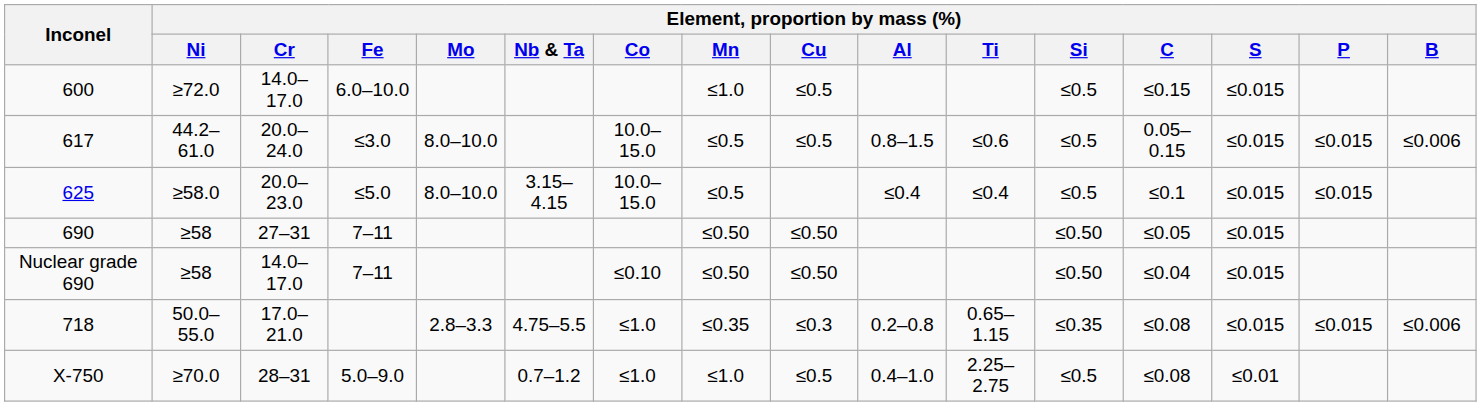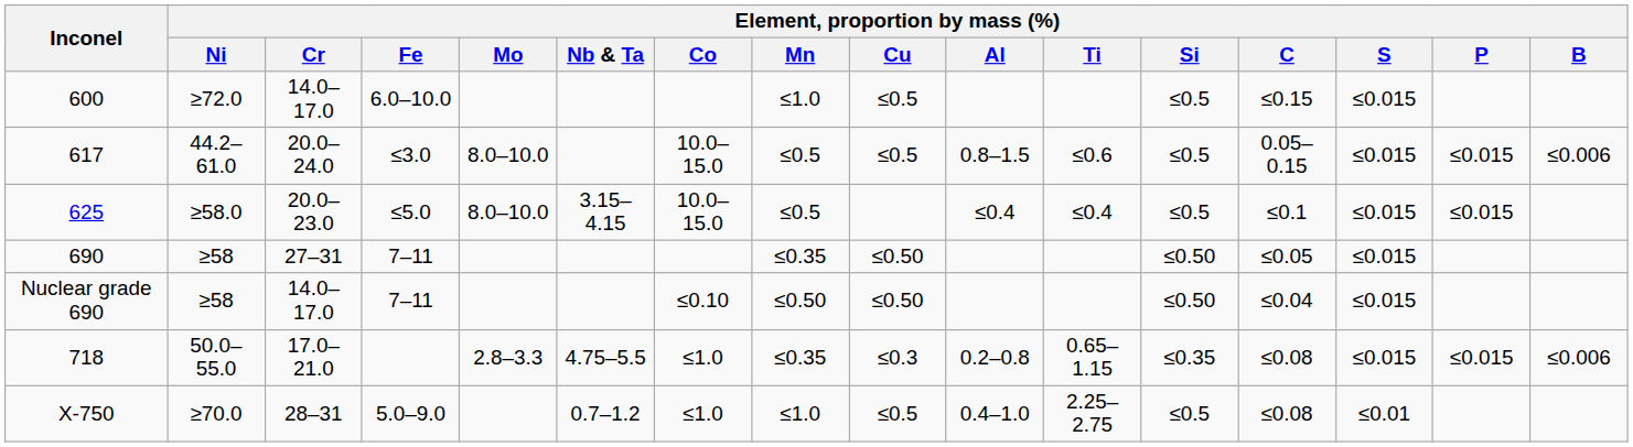 <table class="wikitable" border="1" style="text-align: center">
 <tr>
 <th rowspan="2">Inconel</th>
 <th colspan="15">Element, proportion by mass (%)</th>
 </tr>
 <tr>
 <th width="6%"><a href='#'>Ni</a></th>
 <th width="6%"><a href='#'>Cr</a></th>
 <th width="6%"><a href='#'>Fe</a></th>
 <th width="6%"><a href='#'>Mo</a></th>
 <th width="6%"><a href='#'>Nb</a> & <a href='#'>Ta</a></th>
 <th width="6%"><a href='#'>Co</a></th>
 <th width="6%"><a href='#'>Mn</a></th>
 <th width="6%"><a href='#'>Cu</a></th>
 <th width="6%"><a href='#'>Al</a></th>
 <th width="6%"><a href='#'>Ti</a></th>
 <th width="6%"><a href='#'>Si</a></th>
 <th width="6%"><a href='#'>C</a></th>
 <th width="6%"><a href='#'>S</a></th>
 <th width="6%"><a href='#'>P</a></th>
 <th width="6%"><a href='#'>B</a></th>
 </tr>
 <tr>
 <td>600</td>
 <td>≥72.0</td>
 <td>14.0–17.0</td>
 <td>6.0–10.0</td>
 <td></td>
 <td></td>
 <td></td>
 <td>≤1.0</td>
 <td>≤0.5</td>
 <td></td>
 <td></td>
 <td>≤0.5</td>
 <td>≤0.15</td>
 <td>≤0.015</td>
 <td></td>
 <td></td>
 </tr>
 <tr>
 <td>617</td>
 <td>44.2–61.0</td>
 <td>20.0–24.0</td>
 <td>≤3.0</td>
 <td>8.0–10.0</td>
 <td></td>
 <td>10.0–15.0</td>
 <td>≤0.5</td>
 <td>≤0.5</td>
 <td>0.8–1.5</td>
 <td>≤0.6</td>
 <td>≤0.5</td>
 <td>0.05–0.15</td>
 <td>≤0.015</td>
 <td>≤0.015</td>
 <td>≤0.006</td>
 </tr>
 <tr>
 <td><a href='#'>625</a></td>
 <td>≥58.0</td>
 <td>20.0–23.0</td>
 <td>≤5.0</td>
 <td>8.0–10.0</td>
 <td>3.15–4.15</td>
 <td>10.0–15.0</td>
 <td>≤0.5</td>
 <td></td>
 <td>≤0.4</td>
 <td>≤0.4</td>
 <td>≤0.5</td>
 <td>≤0.1</td>
 <td>≤0.015</td>
 <td>≤0.015</td>
 <td></td>
 </tr>
 <tr>
 <td>690</td>
 <td>≥58</td>
 <td>27–31</td>
 <td>7–11</td>
 <td></td>
 <td></td>
 <td></td>
-<td>≤0.50</td>
+<td>≤0.35</td>
 <td>≤0.50</td>
 <td></td>
 <td></td>
 <td>≤0.50</td>
 <td>≤0.05</td>
 <td>≤0.015</td>
 <td></td>
 <td></td>
 </tr>
 <tr>
 <td>Nuclear grade 690</td>
 <td>≥58</td>
 <td>14.0–17.0</td>
 <td>7–11</td>
 <td></td>
 <td></td>
 <td>≤0.10</td>
 <td>≤0.50</td>
 <td>≤0.50</td>
 <td></td>
 <td></td>
 <td>≤0.50</td>
 <td>≤0.04</td>
 <td>≤0.015</td>
 <td></td>
 <td></td>
 </tr>
 <tr>
 <td>718</td>
 <td>50.0–55.0</td>
 <td>17.0–21.0</td>
 <td></td>
 <td>2.8–3.3</td>
 <td>4.75–5.5</td>
 <td>≤1.0</td>
 <td>≤0.35</td>
 <td>≤0.3</td>
 <td>0.2–0.8</td>
 <td>0.65–1.15</td>
 <td>≤0.35</td>
 <td>≤0.08</td>
 <td>≤0.015</td>
 <td>≤0.015</td>
 <td>≤0.006</td>
 </tr>
 <tr>
 <td>X-750</td>
 <td>≥70.0</td>
 <td>28–31</td>
 <td>5.0–9.0</td>
 <td></td>
 <td>0.7–1.2</td>
 <td>≤1.0</td>
 <td>≤1.0</td>
 <td>≤0.5</td>
 <td>0.4–1.0</td>
 <td>2.25–2.75</td>
 <td>≤0.5</td>
 <td>≤0.08</td>
 <td>≤0.01</td>
 <td></td>
 <td></td>
 </tr>
 </table>
